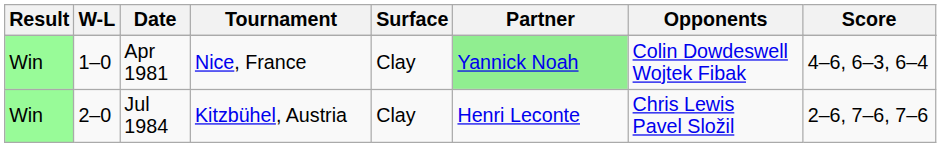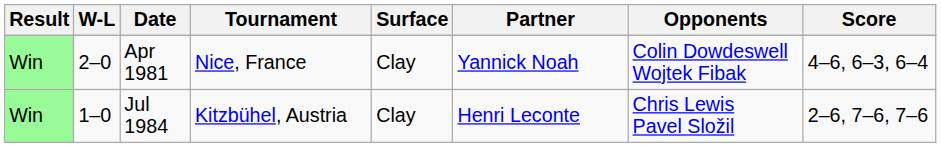 <table class="sortable wikitable">
 <tr>
 <th style="width:40px">Result</th>
 <th style="width:30px" class="unsortable">W-L</th>
 <th style="width:50px">Date</th>
 <th style="width:140px">Tournament</th>
 <th style="width:50px">Surface</th>
 <th style="width:135px">Partner</th>
 <th style="width:135px">Opponents</th>
 <th style="width:100px" class="unsortable">Score</th>
 </tr>
 <tr>
 </tr>
 <tr>
 <td style="background:#98fb98;">Win</td>
-<td>1–0</td>
+<td>2–0</td>
 <td>Apr 1981</td>
 <td><a href='#'>Nice</a>, France</td>
 <td>Clay</td>
-<td style="background: lightgreen;"> <a href='#'>Yannick Noah</a></td>
+<td> <a href='#'>Yannick Noah</a></td>
 <td> <a href='#'>Colin Dowdeswell</a> <br>  <a href='#'>Wojtek Fibak</a></td>
 <td>4–6, 6–3, 6–4</td>
 </tr>
 <tr>
 <td style="background:#98fb98;">Win</td>
-<td>2–0</td>
+<td>1–0</td>
 <td>Jul 1984</td>
 <td><a href='#'>Kitzbühel</a>, Austria</td>
 <td>Clay</td>
 <td> <a href='#'>Henri Leconte</a></td>
 <td> <a href='#'>Chris Lewis</a> <br>  <a href='#'>Pavel Složil</a></td>
 <td>2–6, 7–6, 7–6</td>
 </tr>
 </table>
